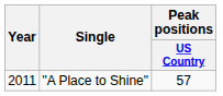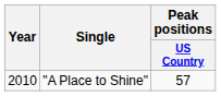 <table class="wikitable" style="text-align:center;">
 <tr>
 <th rowspan="2">Year</th>
 <th rowspan="2">Single</th>
 <th>Peak positions</th>
 </tr>
 <tr style="font-size:smaller;">
 <th style="width:60px;"><a href='#'>US Country</a></th>
 </tr>
 <tr>
-<td>2011</td>
+<td>2010</td>
 <td style="text-align:left;">"A Place to Shine"</td>
 <td>57</td>
 </tr>
 </table>
